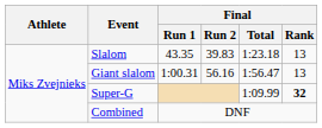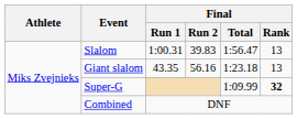 <table class="wikitable">
 <tr>
 <th rowspan="2">Athlete</th>
 <th rowspan="2">Event</th>
 <th colspan="4">Final</th>
 </tr>
 <tr>
 <th>Run 1</th>
 <th>Run 2</th>
 <th>Total</th>
 <th>Rank</th>
 </tr>
 <tr>
 <td rowspan=4><a href='#'>Miks Zvejnieks</a></td>
 <td><a href='#'>Slalom</a></td>
-<td align="center">43.35</td>
+<td align="center">1:00.31</td>
 <td align="center">39.83</td>
-<td align="center">1:23.18</td>
+<td align="center">1:56.47</td>
 <td align="center">13</td>
 </tr>
 <tr>
 <td><a href='#'>Giant slalom</a></td>
-<td align="center">1:00.31</td>
+<td align="center">43.35</td>
 <td align="center">56.16</td>
-<td align="center">1:56.47</td>
+<td align="center">1:23.18</td>
 <td align="center">13</td>
 </tr>
 <tr>
 <td><a href='#'>Super-G</a></td>
 <td colspan=2 bgcolor="wheat"></td>
 <td align="center">1:09.99</td>
 <td align="center"><strong>32</strong></td>
 </tr>
 <tr>
 <td><a href='#'>Combined</a></td>
 <td align="center" colspan=4>DNF</td>
 </tr>
 </table>
